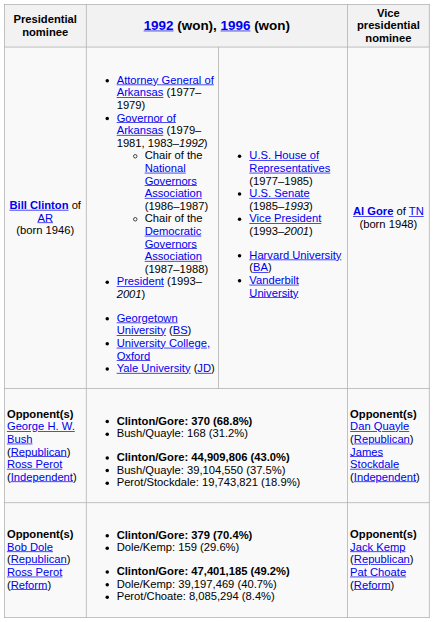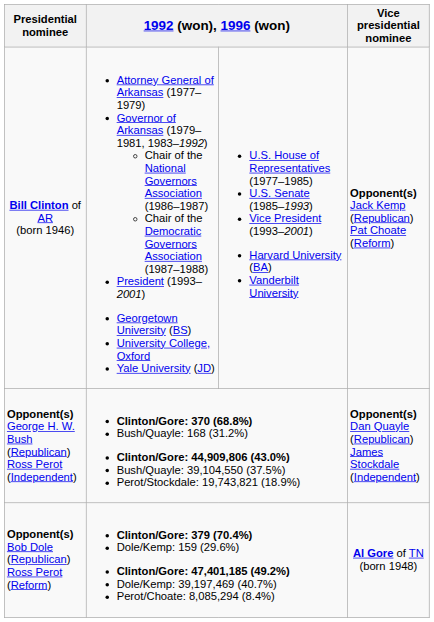 <table class="wikitable">
 <tr>
 <th width=190>Presidential<br>nominee</th>
 <th colspan=2><big><a href='#'>1992</a> (won), <a href='#'>1996</a> (won)</big></th>
 <th width=190>Vice presidential<br>nominee</th>
 </tr>
 <tr>
 <td style="text-align:center;"><strong><a href='#'>Bill Clinton</a></strong> of <a href='#'>AR</a><br>(born 1946)<br></td>
 <td width=350><br><ul><li><a href='#'>Attorney General of Arkansas</a> (1977–1979)</li><li><a href='#'>Governor of Arkansas</a> (1979–1981, 1983–<em>1992</em>)<ul><li>Chair of the <a href='#'>National Governors Association</a> (1986–1987)</li><li>Chair of the <a href='#'>Democratic Governors Association</a> (1987–1988)</li></ul></li><li><a href='#'>President</a> (1993–<em>2001</em>)</li></ul><ul><li><a href='#'>Georgetown University</a> (<a href='#'>BS</a>)</li><li><a href='#'>University College, Oxford</a></li><li><a href='#'>Yale University</a> (<a href='#'>JD</a>)</li></ul></td>
 <td width=350><br><ul><li><a href='#'>U.S. House of Representatives</a> (1977–1985)</li><li><a href='#'>U.S. Senate</a> (1985–<em>1993</em>)</li><li><a href='#'>Vice President</a> (1993–<em>2001</em>)</li></ul><ul><li><a href='#'>Harvard University</a> (<a href='#'>BA</a>)</li><li><a href='#'>Vanderbilt University</a></li></ul></td>
-<td style="text-align:center;"><strong><a href='#'>Al Gore</a></strong> of <a href='#'>TN</a><br>(born 1948)<br></td>
+<td><strong>Opponent(s)</strong><br><a href='#'>Jack Kemp</a> (<a href='#'>Republican</a>)<br><a href='#'>Pat Choate</a> (<a href='#'>Reform</a>)</td>
 </tr>
 <tr>
 <td><strong>Opponent(s)</strong><br><a href='#'>George H. W. Bush</a> (<a href='#'>Republican</a>)<br><a href='#'>Ross Perot</a> (<a href='#'>Independent</a>)</td>
 <td colspan=2><br><ul><li><strong>Clinton/Gore: 370 (68.8%)</strong></li><li>Bush/Quayle: 168 (31.2%)</li></ul><ul><li><strong>Clinton/Gore: 44,909,806 (43.0%)</strong></li><li>Bush/Quayle: 39,104,550 (37.5%)</li><li>Perot/Stockdale: 19,743,821 (18.9%)</li></ul></td>
 <td><strong>Opponent(s)</strong><br><a href='#'>Dan Quayle</a> (<a href='#'>Republican</a>)<br><a href='#'>James Stockdale</a> (<a href='#'>Independent</a>)</td>
 </tr>
 <tr>
 <td><strong>Opponent(s)</strong><br><a href='#'>Bob Dole</a> (<a href='#'>Republican</a>)<br><a href='#'>Ross Perot</a> (<a href='#'>Reform</a>)</td>
 <td colspan=2><br><ul><li><strong>Clinton/Gore: 379 (70.4%)</strong></li><li>Dole/Kemp: 159 (29.6%)</li></ul><ul><li><strong>Clinton/Gore: 47,401,185 (49.2%)</strong></li><li>Dole/Kemp: 39,197,469 (40.7%)</li><li>Perot/Choate: 8,085,294 (8.4%)</li></ul></td>
-<td><strong>Opponent(s)</strong><br><a href='#'>Jack Kemp</a> (<a href='#'>Republican</a>)<br><a href='#'>Pat Choate</a> (<a href='#'>Reform</a>)</td>
+<td style="text-align:center;"><strong><a href='#'>Al Gore</a></strong> of <a href='#'>TN</a><br>(born 1948)<br></td>
 </tr>
 </table>
